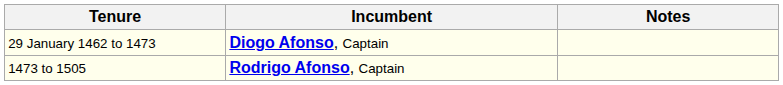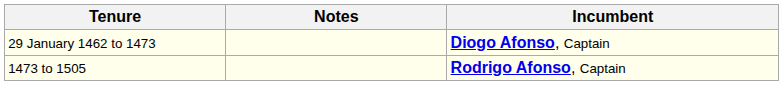 <table class="wikitable">
 <tr align=left>
 <th width="20%">Tenure</th>
+<th width="20%">Notes</th>
 <th width="30%">Incumbent</th>
-<th width="20%">Notes</th>
 </tr>
 <tr valign=top bgcolor="#ffffec">
 <td><small>29 January 1462 to 1473</small></td>
+<td></td>
 <td><strong><a href='#'>Diogo Afonso</a></strong>, <small>Captain</small></td>
-<td></td>
 </tr>
 <tr valign=top bgcolor="#ffffec">
 <td><small>1473 to 1505</small></td>
+<td></td>
 <td><strong><a href='#'>Rodrigo Afonso</a></strong>, <small>Captain</small></td>
-<td></td>
 </tr>
 </table>
